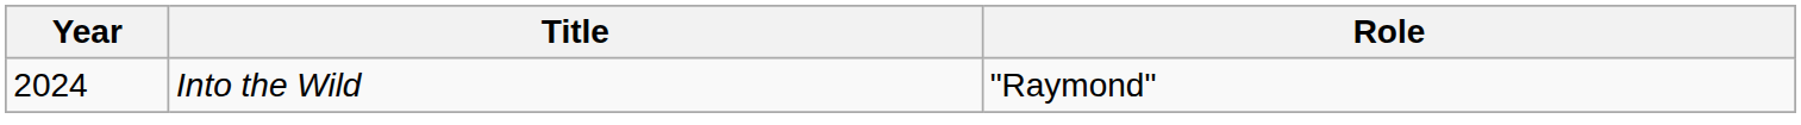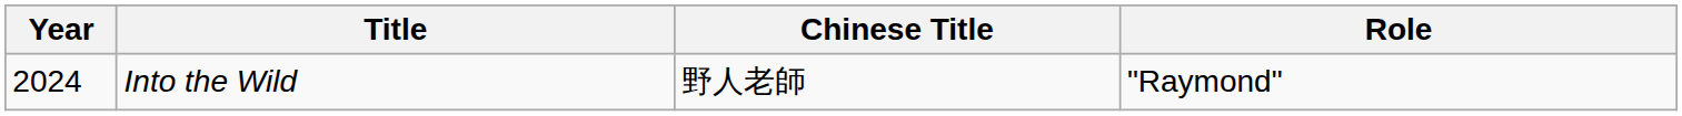 <table class="wikitable">
 <tr>
 <th width=5%>Year</th>
 <th width=25%>Title</th>
+<th width=20%>Chinese Title</th>
 <th width=25%>Role</th>
 </tr>
 <tr>
 <td>2024</td>
 <td><em>Into the Wild</em></td>
+<td>野人老師</td>
 <td>"Raymond"</td>
 </tr>
 </table>
